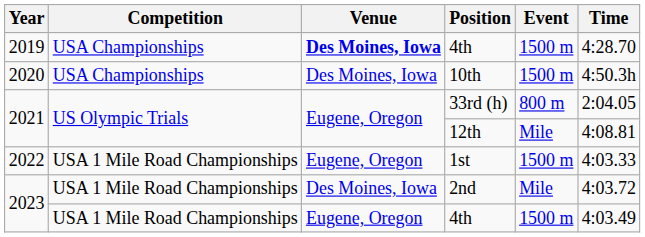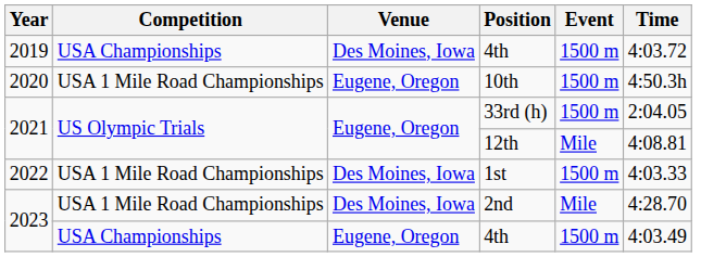 <table class="wikitable">
 <tr>
 <th>Year</th>
 <th>Competition</th>
 <th>Venue</th>
 <th>Position</th>
 <th>Event</th>
 <th>Time</th>
 </tr>
 <tr>
 <td>2019</td>
 <td><a href='#'>USA Championships</a></td>
-<td><strong><a href='#'>Des Moines, Iowa</a></strong></td>
+<td><a href='#'>Des Moines, Iowa</a></td>
 <td>4th</td>
 <td><a href='#'>1500 m</a></td>
-<td>4:28.70</td>
+<td>4:03.72</td>
 </tr>
 <tr>
 <td>2020</td>
-<td><a href='#'>USA Championships</a></td>
-<td><a href='#'>Des Moines, Iowa</a></td>
+<td>USA 1 Mile Road Championships</td>
+<td><a href='#'>Eugene, Oregon</a></td>
 <td>10th</td>
 <td><a href='#'>1500 m</a></td>
 <td>4:50.3h</td>
 </tr>
 <tr>
 <td rowspan="2">2021</td>
 <td rowspan="2"><a href='#'>US Olympic Trials</a></td>
 <td rowspan="2"><a href='#'>Eugene, Oregon</a></td>
 <td>33rd (h)</td>
-<td><a href='#'>800 m</a></td>
+<td><a href='#'>1500 m</a></td>
 <td>2:04.05</td>
 </tr>
 <tr>
 <td>12th</td>
 <td><a href='#'>Mile</a></td>
 <td>4:08.81</td>
 </tr>
 <tr>
 <td>2022</td>
 <td>USA 1 Mile Road Championships</td>
-<td><a href='#'>Eugene, Oregon</a></td>
+<td><a href='#'>Des Moines, Iowa</a></td>
 <td>1st</td>
 <td><a href='#'>1500 m</a></td>
 <td>4:03.33</td>
 </tr>
 <tr>
 <td rowspan="2">2023</td>
 <td>USA 1 Mile Road Championships</td>
 <td><a href='#'>Des Moines, Iowa</a></td>
 <td>2nd</td>
 <td><a href='#'>Mile</a></td>
-<td>4:03.72</td>
+<td>4:28.70</td>
 </tr>
 <tr>
-<td>USA 1 Mile Road Championships</td>
+<td><a href='#'>USA Championships</a></td>
 <td><a href='#'>Eugene, Oregon</a></td>
 <td>4th</td>
 <td><a href='#'>1500 m</a></td>
 <td>4:03.49</td>
 </tr>
 </table>
